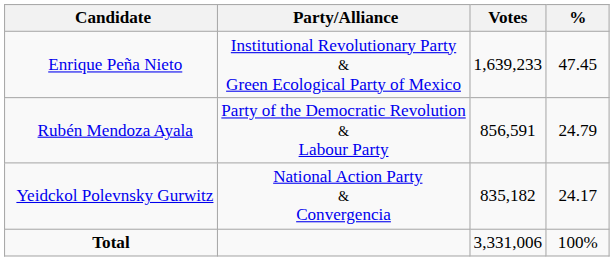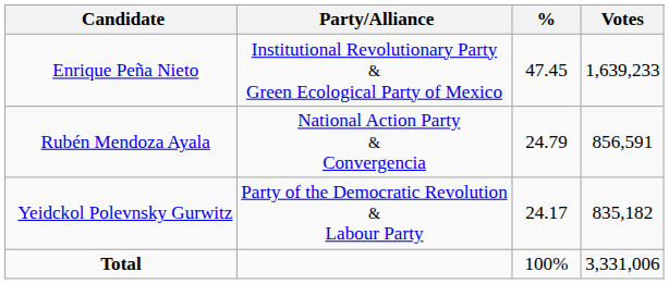 <table class="wikitable">
 <tr>
 <th>   Candidate  </th>
 <th>   Party/Alliance  </th>
+<th>%</th>
 <th>Votes</th>
-<th>%</th>
 </tr>
 <tr align=center>
 <td>  <a href='#'>Enrique Peña Nieto</a></td>
 <td><a href='#'>Institutional Revolutionary Party</a><br><small>&</small><br><a href='#'>Green Ecological Party of Mexico</a></td>
+<td>  47.45  </td>
 <td>1,639,233</td>
-<td>  47.45  </td>
 </tr>
 <tr align=center>
 <td>  <a href='#'>Rubén Mendoza Ayala</a></td>
-<td><a href='#'>Party of the Democratic Revolution</a><br><small>&</small><br><a href='#'>Labour Party</a></td>
+<td>  <a href='#'>National Action Party</a><br><small>&</small><br><a href='#'>Convergencia</a></td>
+<td>24.79</td>
 <td>856,591</td>
-<td>24.79</td>
 </tr>
 <tr align=center>
 <td>  <a href='#'>Yeidckol Polevnsky Gurwitz</a></td>
-<td>  <a href='#'>National Action Party</a><br><small>&</small><br><a href='#'>Convergencia</a></td>
+<td><a href='#'>Party of the Democratic Revolution</a><br><small>&</small><br><a href='#'>Labour Party</a></td>
+<td>24.17</td>
 <td>835,182</td>
-<td>24.17</td>
 </tr>
 <tr align=center>
 <td><strong>Total</strong></td>
 <td> </td>
+<td>100%</td>
 <td>3,331,006</td>
-<td>100%</td>
 </tr>
 </table>
